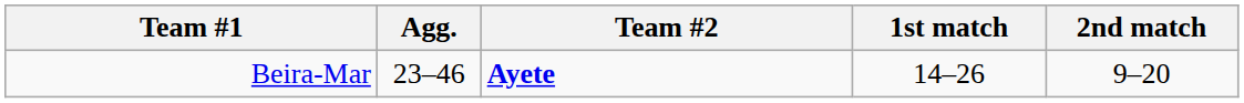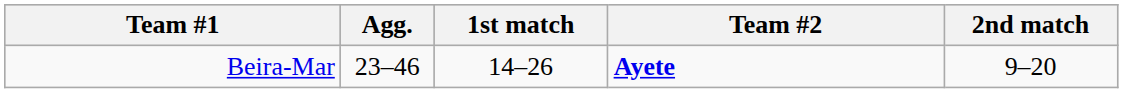 <table class=wikitable style="text-align:center">
 <tr>
 <th width=200>Team #1</th>
 <th width=50>Agg.</th>
+<th width=100>1st match</th>
 <th width=200>Team #2</th>
-<th width=100>1st match</th>
 <th width=100>2nd match</th>
 </tr>
 <tr>
 <td align=right><a href='#'>Beira-Mar</a> </td>
 <td align=center>23–46</td>
+<td align=center>14–26</td>
 <td align=left> <strong><a href='#'>Ayete</a></strong></td>
-<td align=center>14–26</td>
 <td align=center>9–20</td>
 </tr>
 </table>
